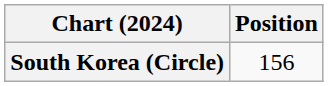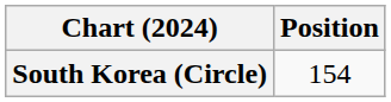 <table class="wikitable plainrowheaders" style="text-align:center">
 <tr>
 <th scope="col">Chart (2024)</th>
 <th scope="col">Position</th>
 </tr>
 <tr>
 <th scope="row">South Korea (Circle)</th>
-<td>156</td>
+<td>154</td>
 </tr>
 </table>
